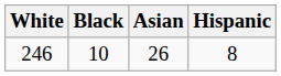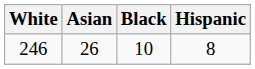 <table class="wikitable" style=text-align:center>
 <tr>
 <th>White</th>
+<th>Asian</th>
 <th>Black</th>
-<th>Asian</th>
 <th>Hispanic</th>
 </tr>
 <tr>
 <td>246</td>
+<td>26</td>
 <td>10</td>
-<td>26</td>
 <td>8</td>
 </tr>
 </table>
